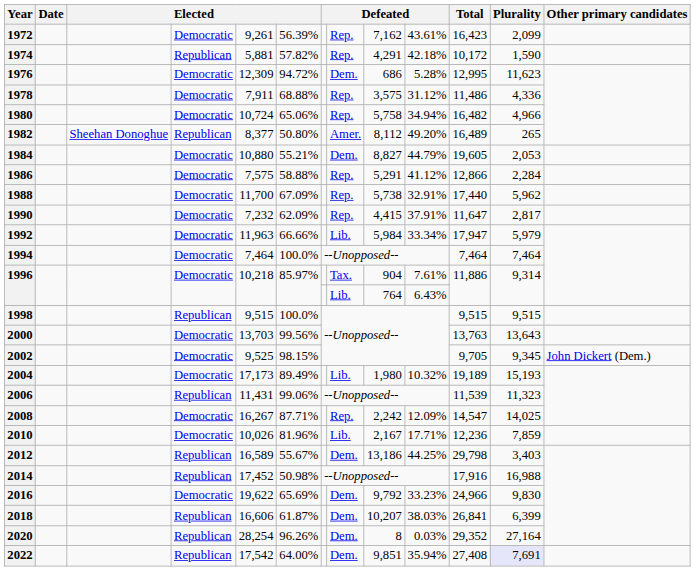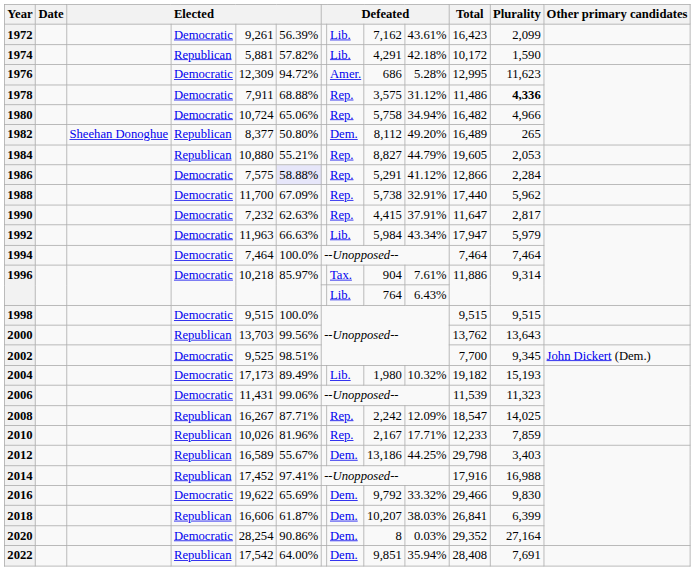 <table class=wikitable>
 <tr>
 <th>Year</th>
 <th>Date</th>
 <th ! colspan="4">Elected</th>
 <th ! colspan="4">Defeated</th>
 <th>Total</th>
 <th>Plurality</th>
 <th>Other primary candidates</th>
 </tr>
 <tr>
 <th valign="top">1972</th>
 <td valign="top"></td>
 <td valign="top"></td>
 <td valign="top" ><a href='#'>Democratic</a></td>
 <td valign="top" align="right">9,261</td>
 <td valign="top" align="right">56.39%</td>
 <td valign="top"></td>
-<td valign="top" ><a href='#'>Rep.</a></td>
+<td valign="top" ><a href='#'>Lib.</a></td>
 <td valign="top" align="right">7,162</td>
 <td valign="top" align="right">43.61%</td>
 <td valign="top" align="right">16,423</td>
 <td valign="top" align="right">2,099</td>
 <td valign="top"></td>
 </tr>
 <tr>
 <th valign="top">1974</th>
 <td valign="top"></td>
 <td valign="top"></td>
 <td valign="top" ><a href='#'>Republican</a></td>
 <td valign="top" align="right">5,881</td>
 <td valign="top" align="right">57.82%</td>
 <td valign="top"></td>
-<td><a href='#'>Rep.</a></td>
+<td valign="top" ><a href='#'>Lib.</a></td>
 <td valign="top" align="right">4,291</td>
 <td valign="top" align="right">42.18%</td>
 <td valign="top" align="right">10,172</td>
 <td valign="top" align="right">1,590</td>
 <td valign="top"></td>
 </tr>
 <tr>
 <th valign="top">1976</th>
 <td valign="top"></td>
 <td valign="top"></td>
 <td valign="top" ><a href='#'>Democratic</a></td>
 <td valign="top" align="right">12,309</td>
 <td valign="top" align="right">94.72%</td>
 <td valign="top"></td>
-<td valign="top" ><a href='#'>Dem.</a></td>
+<td><a href='#'>Amer.</a></td>
 <td valign="top" align="right">686</td>
 <td valign="top" align="right">5.28%</td>
 <td valign="top" align="right">12,995</td>
 <td valign="top" align="right">11,623</td>
 <td valign="top" rowspan="4"></td>
 </tr>
 <tr>
 <th valign="top">1978</th>
 <td valign="top"></td>
 <td valign="top"></td>
 <td valign="top" ><a href='#'>Democratic</a></td>
 <td valign="top" align="right">7,911</td>
 <td valign="top" align="right">68.88%</td>
 <td valign="top"></td>
 <td valign="top" ><a href='#'>Rep.</a></td>
 <td valign="top" align="right">3,575</td>
 <td valign="top" align="right">31.12%</td>
 <td valign="top" align="right">11,486</td>
-<td valign="top" align="right">4,336</td>
+<td valign="top" align="right"><strong>4,336</strong></td>
 </tr>
 <tr>
 <th valign="top">1980</th>
 <td valign="top"></td>
 <td valign="top"></td>
 <td valign="top" ><a href='#'>Democratic</a></td>
 <td valign="top" align="right">10,724</td>
 <td valign="top" align="right">65.06%</td>
 <td valign="top"></td>
 <td valign="top" ><a href='#'>Rep.</a></td>
 <td valign="top" align="right">5,758</td>
 <td valign="top" align="right">34.94%</td>
 <td valign="top" align="right">16,482</td>
 <td valign="top" align="right">4,966</td>
 </tr>
 <tr>
 <th valign="top">1982</th>
 <td valign="top"></td>
 <td valign="top"><a href='#'>Sheehan Donoghue</a></td>
 <td valign="top" ><a href='#'>Republican</a></td>
 <td valign="top" align="right">8,377</td>
 <td valign="top" align="right">50.80%</td>
 <td valign="top"></td>
-<td><a href='#'>Amer.</a></td>
+<td valign="top" ><a href='#'>Dem.</a></td>
 <td valign="top" align="right">8,112</td>
 <td valign="top" align="right">49.20%</td>
 <td valign="top" align="right">16,489</td>
 <td valign="top" align="right">265</td>
 </tr>
 <tr>
 <th valign="top">1984</th>
 <td valign="top"></td>
 <td valign="top"></td>
-<td valign="top" ><a href='#'>Democratic</a></td>
+<td valign="top" ><a href='#'>Republican</a></td>
 <td valign="top" align="right">10,880</td>
 <td valign="top" align="right">55.21%</td>
 <td valign="top"></td>
-<td valign="top" ><a href='#'>Dem.</a></td>
+<td valign="top" ><a href='#'>Rep.</a></td>
 <td valign="top" align="right">8,827</td>
 <td valign="top" align="right">44.79%</td>
 <td valign="top" align="right">19,605</td>
 <td valign="top" align="right">2,053</td>
 <td valign="top"></td>
 </tr>
 <tr>
 <th valign="top">1986</th>
 <td valign="top"></td>
 <td valign="top"></td>
 <td valign="top" ><a href='#'>Democratic</a></td>
 <td valign="top" align="right">7,575</td>
-<td valign="top" align="right">58.88%</td>
+<td valign="top" align="right" style="background: lavender;">58.88%</td>
 <td valign="top"></td>
 <td valign="top" ><a href='#'>Rep.</a></td>
 <td valign="top" align="right">5,291</td>
 <td valign="top" align="right">41.12%</td>
 <td valign="top" align="right">12,866</td>
 <td valign="top" align="right">2,284</td>
 <td valign="top"></td>
 </tr>
 <tr>
 <th valign="top">1988</th>
 <td valign="top"></td>
 <td valign="top"></td>
 <td valign="top" ><a href='#'>Democratic</a></td>
 <td valign="top" align="right">11,700</td>
 <td valign="top" align="right">67.09%</td>
 <td valign="top"></td>
 <td valign="top" ><a href='#'>Rep.</a></td>
 <td valign="top" align="right">5,738</td>
 <td valign="top" align="right">32.91%</td>
 <td valign="top" align="right">17,440</td>
 <td valign="top" align="right">5,962</td>
 <td valign="top"></td>
 </tr>
 <tr>
 <th valign="top">1990</th>
 <td valign="top"></td>
 <td valign="top"></td>
 <td valign="top" ><a href='#'>Democratic</a></td>
 <td valign="top" align="right">7,232</td>
-<td valign="top" align="right">62.09%</td>
+<td valign="top" align="right">62.63%</td>
 <td valign="top"></td>
 <td valign="top" ><a href='#'>Rep.</a></td>
 <td valign="top" align="right">4,415</td>
 <td valign="top" align="right">37.91%</td>
 <td valign="top" align="right">11,647</td>
 <td valign="top" align="right">2,817</td>
 <td valign="top"></td>
 </tr>
 <tr>
 <th valign="top">1992</th>
 <td valign="top"></td>
 <td valign="top"></td>
 <td valign="top" ><a href='#'>Democratic</a></td>
 <td valign="top" align="right">11,963</td>
-<td valign="top" align="right">66.66%</td>
+<td valign="top" align="right">66.63%</td>
 <td valign="top"></td>
 <td valign="top" ><a href='#'>Lib.</a></td>
 <td valign="top" align="right">5,984</td>
-<td valign="top" align="right">33.34%</td>
+<td valign="top" align="right">43.34%</td>
 <td valign="top" align="right">17,947</td>
 <td valign="top" align="right">5,979</td>
 <td valign="top" rowspan="4"></td>
 </tr>
 <tr>
 <th valign="top">1994</th>
 <td valign="top"></td>
 <td valign="top"></td>
 <td valign="top" ><a href='#'>Democratic</a></td>
 <td valign="top" align="right">7,464</td>
 <td valign="top" align="right">100.0%</td>
 <td valign="top" colspan="4"><em>--Unopposed--</em></td>
 <td valign="top" align="right">7,464</td>
 <td valign="top" align="right">7,464</td>
 </tr>
 <tr>
 <th rowspan="2" valign="top">1996</th>
 <td rowspan="2" valign="top"></td>
 <td rowspan="2" valign="top"></td>
 <td rowspan="2" valign="top" ><a href='#'>Democratic</a></td>
 <td rowspan="2" valign="top" align="right">10,218</td>
 <td rowspan="2" valign="top" align="right">85.97%</td>
 <td valign="top"></td>
 <td valign="top" ><a href='#'>Tax.</a></td>
 <td valign="top" align="right">904</td>
 <td valign="top" align="right">7.61%</td>
 <td rowspan="2" valign="top" align="right">11,886</td>
 <td rowspan="2" valign="top" align="right">9,314</td>
 </tr>
 <tr>
 <td valign="top"></td>
 <td valign="top" ><a href='#'>Lib.</a></td>
 <td valign="top" align="right">764</td>
 <td valign="top" align="right">6.43%</td>
 </tr>
 <tr>
 <th valign="top">1998</th>
 <td valign="top"></td>
 <td valign="top"></td>
-<td valign="top" ><a href='#'>Republican</a></td>
+<td valign="top" ><a href='#'>Democratic</a></td>
 <td valign="top" align="right">9,515</td>
 <td valign="top" align="right">100.0%</td>
 <td rowspan="3" colspan="4"><em>--Unopposed--</em></td>
 <td valign="top" align="right">9,515</td>
 <td valign="top" align="right">9,515</td>
 <td valign="top"></td>
 </tr>
 <tr>
 <th valign="top">2000</th>
 <td valign="top"></td>
 <td valign="top"></td>
-<td valign="top" ><a href='#'>Democratic</a></td>
+<td valign="top" ><a href='#'>Republican</a></td>
 <td valign="top" align="right">13,703</td>
 <td valign="top" align="right">99.56%</td>
-<td valign="top" align="right">13,763</td>
+<td valign="top" align="right">13,762</td>
 <td valign="top" align="right">13,643</td>
 <td valign="top"></td>
 </tr>
 <tr>
 <th valign="top">2002</th>
 <td valign="top"></td>
 <td valign="top"></td>
 <td valign="top" ><a href='#'>Democratic</a></td>
 <td valign="top" align="right">9,525</td>
-<td valign="top" align="right">98.15%</td>
-<td valign="top" align="right">9,705</td>
+<td valign="top" align="right">98.51%</td>
+<td valign="top" align="right">7,700</td>
 <td valign="top" align="right">9,345</td>
 <td valign="top"><a href='#'>John Dickert</a> (Dem.)</td>
 </tr>
 <tr>
 <th valign="top">2004</th>
 <td valign="top"></td>
 <td valign="top"></td>
 <td valign="top" ><a href='#'>Democratic</a></td>
 <td valign="top" align="right">17,173</td>
 <td valign="top" align="right">89.49%</td>
 <td valign="top"></td>
 <td valign="top" ><a href='#'>Lib.</a></td>
 <td valign="top" align="right">1,980</td>
 <td valign="top" align="right">10.32%</td>
-<td valign="top" align="right">19,189</td>
+<td valign="top" align="right">19,182</td>
 <td valign="top" align="right">15,193</td>
 <td valign="top" rowspan="3"></td>
 </tr>
 <tr>
 <th valign="top">2006</th>
 <td valign="top"></td>
 <td valign="top"></td>
-<td valign="top" ><a href='#'>Republican</a></td>
+<td valign="top" ><a href='#'>Democratic</a></td>
 <td valign="top" align="right">11,431</td>
 <td valign="top" align="right">99.06%</td>
 <td colspan="4"><em>--Unopposed--</em></td>
 <td valign="top" align="right">11,539</td>
 <td valign="top" align="right">11,323</td>
 </tr>
 <tr>
 <th valign="top">2008</th>
 <td valign="top"></td>
 <td valign="top"></td>
-<td valign="top" ><a href='#'>Democratic</a></td>
+<td valign="top" ><a href='#'>Republican</a></td>
 <td valign="top" align="right">16,267</td>
 <td valign="top" align="right">87.71%</td>
 <td valign="top"></td>
 <td valign="top" ><a href='#'>Rep.</a></td>
 <td valign="top" align="right">2,242</td>
 <td valign="top" align="right">12.09%</td>
-<td valign="top" align="right">14,547</td>
+<td valign="top" align="right">18,547</td>
 <td valign="top" align="right">14,025</td>
 </tr>
 <tr>
 <th valign="top">2010</th>
 <td valign="top"></td>
 <td valign="top"></td>
-<td valign="top" ><a href='#'>Democratic</a></td>
+<td valign="top" ><a href='#'>Republican</a></td>
 <td valign="top" align="right">10,026</td>
 <td valign="top" align="right">81.96%</td>
 <td valign="top"></td>
-<td valign="top" ><a href='#'>Lib.</a></td>
+<td><a href='#'>Rep.</a></td>
 <td valign="top" align="right">2,167</td>
 <td valign="top" align="right">17.71%</td>
-<td valign="top" align="right">12,236</td>
+<td valign="top" align="right">12,233</td>
 <td valign="top" align="right">7,859</td>
 <td valign="top"></td>
 </tr>
 <tr>
 <th valign="top">2012</th>
 <td valign="top"></td>
 <td valign="top"></td>
 <td valign="top" ><a href='#'>Republican</a></td>
 <td valign="top" align="right">16,589</td>
 <td valign="top" align="right">55.67%</td>
 <td valign="top"></td>
 <td valign="top" ><a href='#'>Dem.</a></td>
 <td valign="top" align="right">13,186</td>
 <td valign="top" align="right">44.25%</td>
 <td valign="top" align="right">29,798</td>
 <td valign="top" align="right">3,403</td>
 <td valign="top" rowspan="5"></td>
 </tr>
 <tr>
 <th valign="top">2014</th>
 <td valign="top"></td>
 <td valign="top"></td>
 <td valign="top" ><a href='#'>Republican</a></td>
 <td valign="top" align="right">17,452</td>
-<td valign="top" align="right">50.98%</td>
+<td valign="top" align="right">97.41%</td>
 <td valign="top" colspan="4"><em>--Unopposed--</em></td>
 <td valign="top" align="right">17,916</td>
 <td valign="top" align="right">16,988</td>
 </tr>
 <tr>
 <th valign="top">2016</th>
 <td valign="top"></td>
 <td valign="top"></td>
 <td valign="top" ><a href='#'>Democratic</a></td>
 <td valign="top" align="right">19,622</td>
 <td valign="top" align="right">65.69%</td>
 <td valign="top"></td>
 <td valign="top" ><a href='#'>Dem.</a></td>
 <td valign="top" align="right">9,792</td>
-<td valign="top" align="right">33.23%</td>
-<td valign="top" align="right">24,966</td>
+<td valign="top" align="right">33.32%</td>
+<td valign="top" align="right">29,466</td>
 <td valign="top" align="right">9,830</td>
 </tr>
 <tr>
 <th valign="top">2018</th>
 <td valign="top"></td>
 <td valign="top"></td>
 <td valign="top" ><a href='#'>Republican</a></td>
 <td valign="top" align="right">16,606</td>
 <td valign="top" align="right">61.87%</td>
 <td valign="top"></td>
 <td valign="top" ><a href='#'>Dem.</a></td>
 <td valign="top" align="right">10,207</td>
 <td valign="top" align="right">38.03%</td>
 <td valign="top" align="right">26,841</td>
 <td valign="top" align="right">6,399</td>
 </tr>
 <tr>
 <th valign="top">2020</th>
 <td valign="top"></td>
 <td valign="top"></td>
-<td valign="top" ><a href='#'>Republican</a></td>
+<td valign="top" ><a href='#'>Democratic</a></td>
 <td valign="top" align="right">28,254</td>
-<td valign="top" align="right">96.26%</td>
+<td valign="top" align="right">90.86%</td>
 <td valign="top"></td>
 <td valign="top" ><a href='#'>Dem.</a></td>
 <td valign="top" align="right">8</td>
 <td valign="top" align="right">0.03%</td>
 <td valign="top" align="right">29,352</td>
 <td valign="top" align="right">27,164</td>
 </tr>
 <tr>
 <th valign="top">2022</th>
 <td valign="top"></td>
 <td valign="top"></td>
 <td valign="top" ><a href='#'>Republican</a></td>
 <td valign="top" align="right">17,542</td>
 <td valign="top" align="right">64.00%</td>
 <td valign="top"></td>
 <td valign="top" ><a href='#'>Dem.</a></td>
 <td valign="top" align="right">9,851</td>
 <td valign="top" align="right">35.94%</td>
-<td valign="top" align="right">27,408</td>
-<td valign="top" align="right" style="background: lavender;">7,691</td>
+<td valign="top" align="right">28,408</td>
+<td valign="top" align="right">7,691</td>
 <td valign="top"></td>
 </tr>
 </table>
